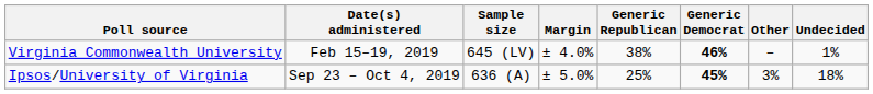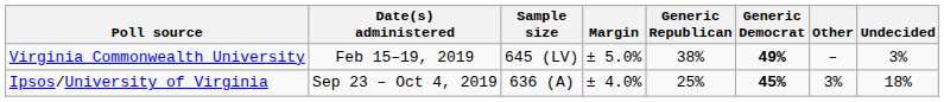 <table class="wikitable" style="font-size:90%;text-align:center;">
 <tr valign=bottom style="font-size:90%;">
 <th>Poll source</th>
 <th>Date(s)<br>administered</th>
 <th>Sample<br>size</th>
 <th>Margin<br></th>
 <th>Generic<br>Republican</th>
 <th>Generic<br>Democrat</th>
 <th>Other</th>
 <th>Undecided</th>
 </tr>
 <tr>
 <td style="text-align:left;"><a href='#'>Virginia Commonwealth University</a></td>
 <td>Feb 15–19, 2019</td>
 <td>645 (LV)</td>
-<td>± 4.0%</td>
+<td>± 5.0%</td>
 <td>38%</td>
-<td><strong>46%</strong></td>
+<td><strong>49%</strong></td>
 <td>–</td>
-<td>1%</td>
+<td>3%</td>
 </tr>
 <tr>
 <td style="text-align:left;"><a href='#'>Ipsos</a>/<a href='#'>University of Virginia</a></td>
 <td>Sep 23 – Oct 4, 2019</td>
 <td>636 (A)</td>
-<td>± 5.0%</td>
+<td>± 4.0%</td>
 <td>25%</td>
 <td><strong>45%</strong></td>
 <td>3%</td>
 <td>18%</td>
 </tr>
 </table>
